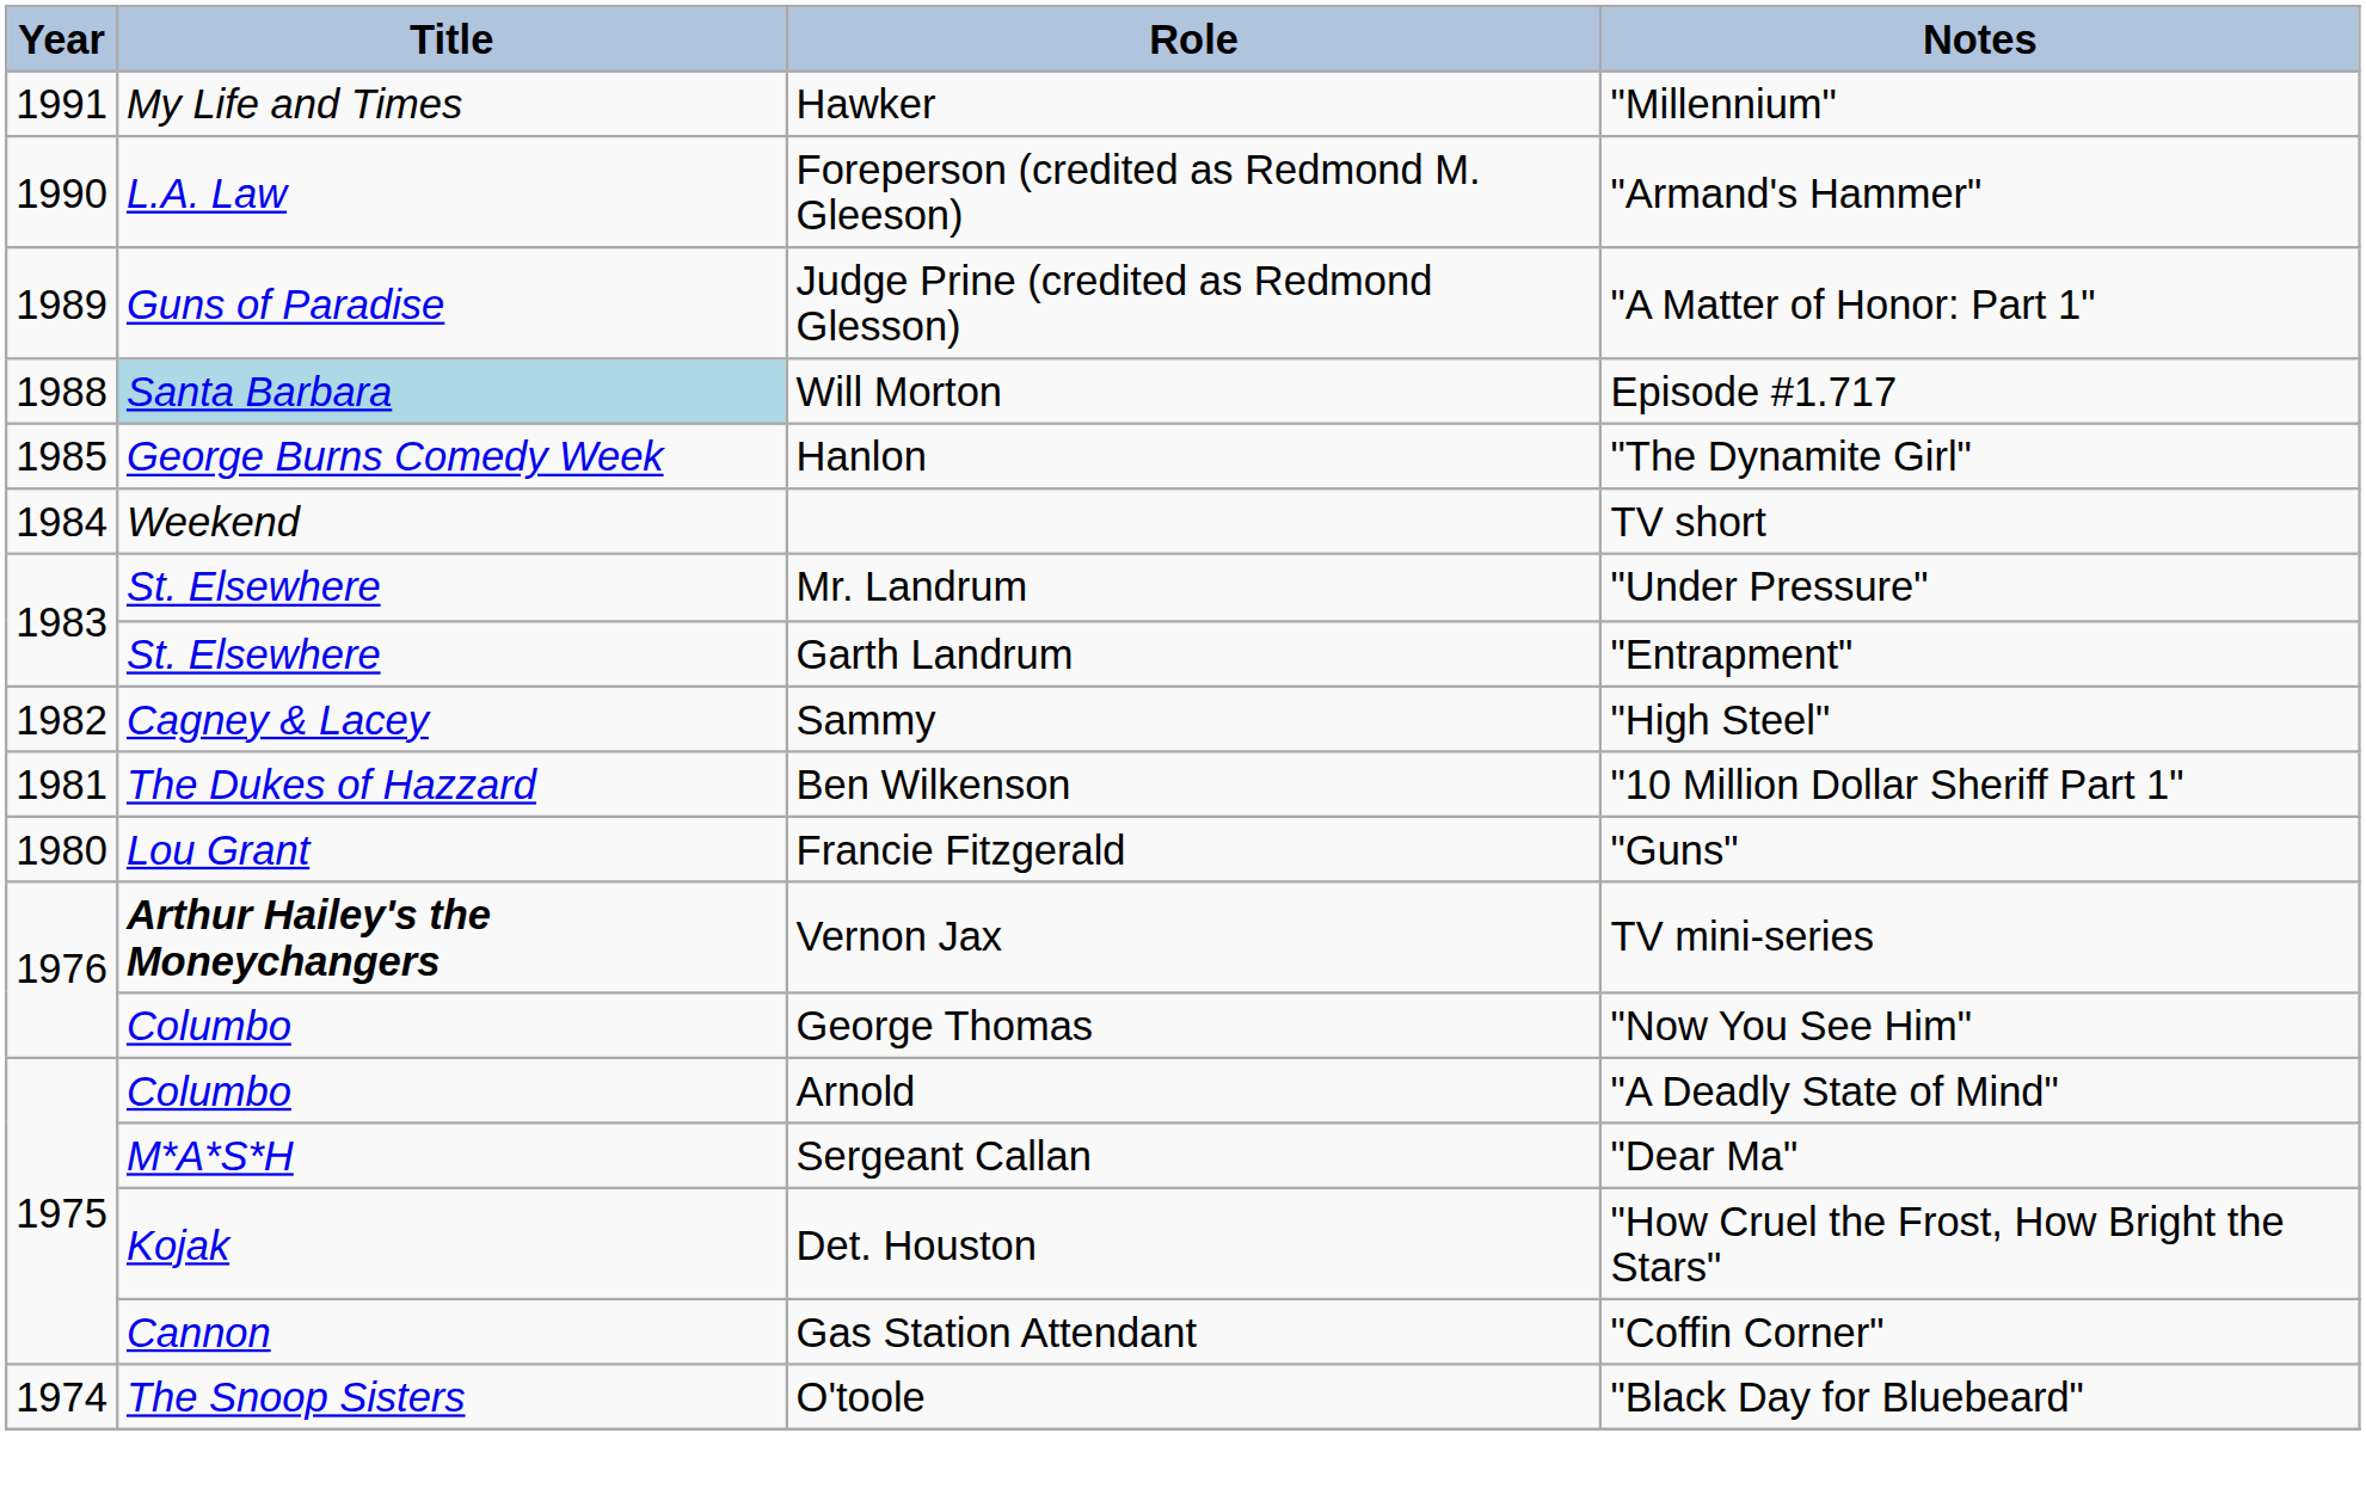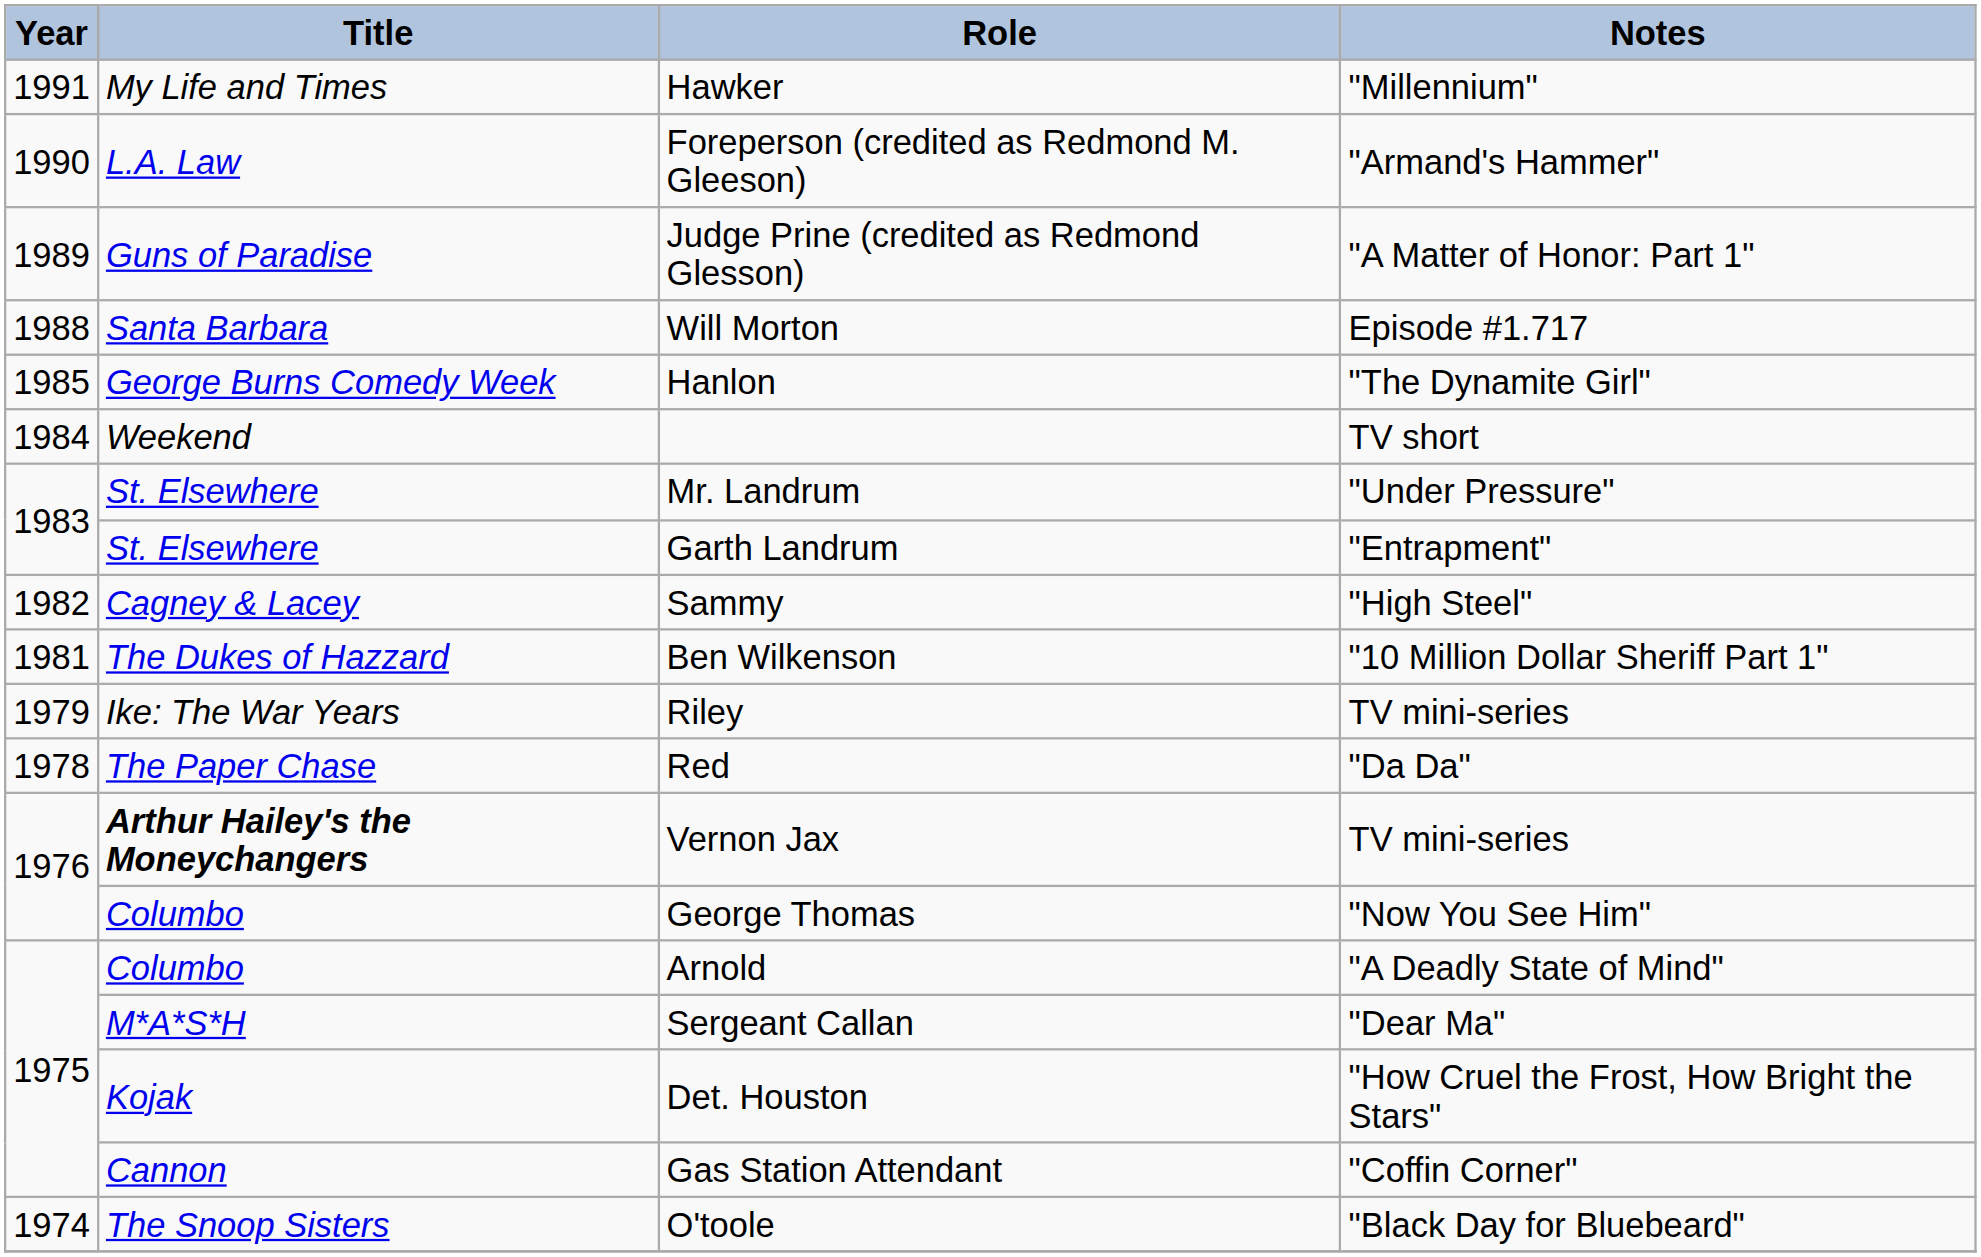 <table class="wikitable" style="font-size:95%;">
 <tr>
 <th style="background:#B0C4DE;">Year</th>
 <th style="background:#B0C4DE;">Title</th>
 <th style="background:#B0C4DE;">Role</th>
 <th style="background:#B0C4DE;">Notes</th>
 </tr>
 <tr>
 <td>1991</td>
 <td><em> My Life and Times </em></td>
 <td>Hawker</td>
 <td>"Millennium"</td>
 </tr>
 <tr>
 <td>1990</td>
 <td><em><a href='#'>L.A. Law</a></em></td>
 <td>Foreperson (credited as Redmond M. Gleeson)</td>
 <td>"Armand's Hammer"</td>
 </tr>
 <tr>
 <td>1989</td>
 <td><em><a href='#'>Guns of Paradise</a></em></td>
 <td>Judge Prine (credited as Redmond Glesson)</td>
 <td>"A Matter of Honor: Part 1"</td>
 </tr>
 <tr>
 <td>1988</td>
-<td style="background: lightblue;"><em> <a href='#'>Santa Barbara</a></em></td>
+<td><em> <a href='#'>Santa Barbara</a></em></td>
 <td>Will Morton</td>
 <td>Episode #1.717</td>
 </tr>
 <tr>
 <td>1985</td>
 <td><em><a href='#'>George Burns Comedy Week</a></em></td>
 <td>Hanlon</td>
 <td>"The Dynamite Girl"</td>
 </tr>
 <tr>
 <td>1984</td>
 <td><em>Weekend</em></td>
 <td></td>
 <td>TV short</td>
 </tr>
 <tr>
 <td rowspan="2">1983</td>
 <td><em><a href='#'>St. Elsewhere</a></em></td>
 <td>Mr. Landrum</td>
 <td>"Under Pressure"</td>
 </tr>
 <tr>
 <td><em><a href='#'>St. Elsewhere</a></em></td>
 <td>Garth Landrum</td>
 <td>"Entrapment"</td>
 </tr>
 <tr>
 <td>1982</td>
 <td><em><a href='#'>Cagney & Lacey</a></em></td>
 <td>Sammy</td>
 <td>"High Steel"</td>
 </tr>
 <tr>
 <td>1981</td>
 <td><em><a href='#'>The Dukes of Hazzard</a></em></td>
 <td>Ben Wilkenson</td>
 <td>"10 Million Dollar Sheriff Part 1"</td>
 </tr>
 <tr>
-<td>1980</td>
-<td><em><a href='#'>Lou Grant</a></em></td>
-<td>Francie Fitzgerald</td>
-<td>"Guns"</td>
+<td>1979</td>
+<td><em>Ike: The War Years</em></td>
+<td>Riley</td>
+<td>TV mini-series</td>
+</tr>
+<tr>
+<td>1978</td>
+<td><em><a href='#'>The Paper Chase</a></em></td>
+<td>Red</td>
+<td>"Da Da"</td>
 </tr>
 <tr>
 <td rowspan="2">1976</td>
 <td><strong><em>Arthur Hailey's the Moneychangers</em></strong></td>
 <td>Vernon Jax</td>
 <td>TV mini-series</td>
 </tr>
 <tr>
 <td><em><a href='#'>Columbo</a></em></td>
 <td>George Thomas</td>
 <td>"Now You See Him"</td>
 </tr>
 <tr>
 <td rowspan="4">1975</td>
 <td><em><a href='#'>Columbo</a></em></td>
 <td>Arnold</td>
 <td>"A Deadly State of Mind"</td>
 </tr>
 <tr>
 <td><em><a href='#'>M*A*S*H</a> </em></td>
 <td>Sergeant Callan</td>
 <td>"Dear Ma"</td>
 </tr>
 <tr>
 <td><em><a href='#'>Kojak</a></em></td>
 <td>Det. Houston</td>
 <td>"How Cruel the Frost, How Bright the Stars"</td>
 </tr>
 <tr>
 <td><em><a href='#'>Cannon</a></em></td>
 <td>Gas Station Attendant</td>
 <td>"Coffin Corner"</td>
 </tr>
 <tr>
 <td>1974</td>
 <td><em><a href='#'>The Snoop Sisters</a></em></td>
 <td>O'toole</td>
 <td>"Black Day for Bluebeard"</td>
 </tr>
 <tr>
 </tr>
 </table>
